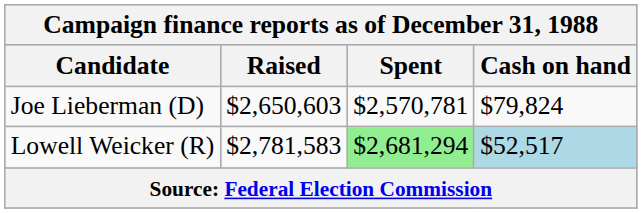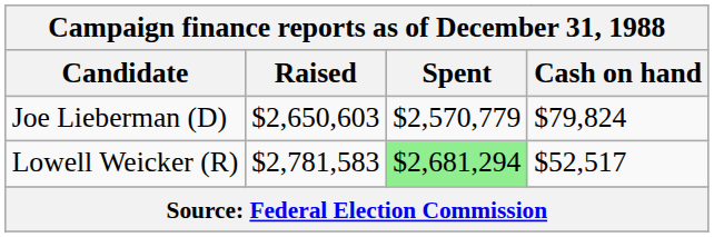 <table class="wikitable sortable">
 <tr>
 <th colspan=4>Campaign finance reports as of December 31, 1988</th>
 </tr>
 <tr style="text-align:center;">
 <th>Candidate</th>
 <th>Raised</th>
 <th>Spent</th>
 <th>Cash on hand</th>
 </tr>
 <tr>
 <td>Joe Lieberman (D)</td>
 <td>$2,650,603</td>
-<td>$2,570,781</td>
+<td>$2,570,779</td>
 <td>$79,824</td>
 </tr>
 <tr>
 <td>Lowell Weicker (R)</td>
 <td>$2,781,583</td>
 <td style="background: lightgreen;">$2,681,294</td>
-<td style="background: lightblue;">$52,517</td>
+<td>$52,517</td>
 </tr>
 <tr>
 <th colspan="4"><small>Source: <a href='#'>Federal Election Commission</a></small></th>
 </tr>
 </table>
